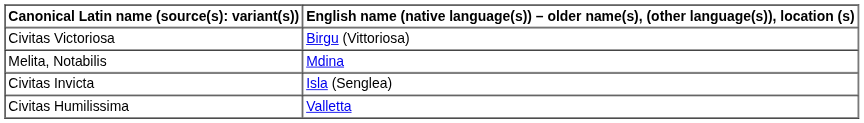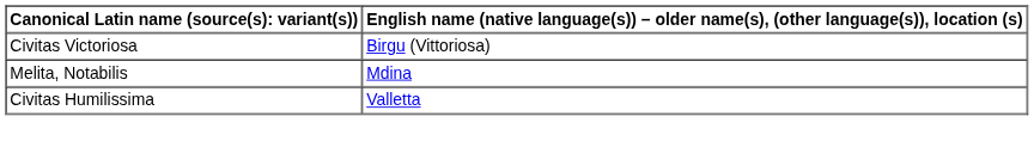 <table border="1" cellspacing="0" cellpadding="3">
 <tr>
 <th>Canonical Latin name (source(s): variant(s))</th>
 <th>English name (native language(s)) – older name(s), (other language(s)), location (s)</th>
 </tr>
 <tr>
 <td>Civitas Victoriosa</td>
 <td><a href='#'>Birgu</a> (Vittoriosa)</td>
 </tr>
 <tr>
 <td>Melita, Notabilis</td>
 <td><a href='#'>Mdina</a></td>
 </tr>
 <tr>
-<td>Civitas Invicta</td>
-<td><a href='#'>Isla</a> (Senglea)</td>
-</tr>
-<tr>
 <td>Civitas Humilissima</td>
 <td><a href='#'>Valletta</a></td>
 </tr>
 <tr>
 </tr>
 </table>
